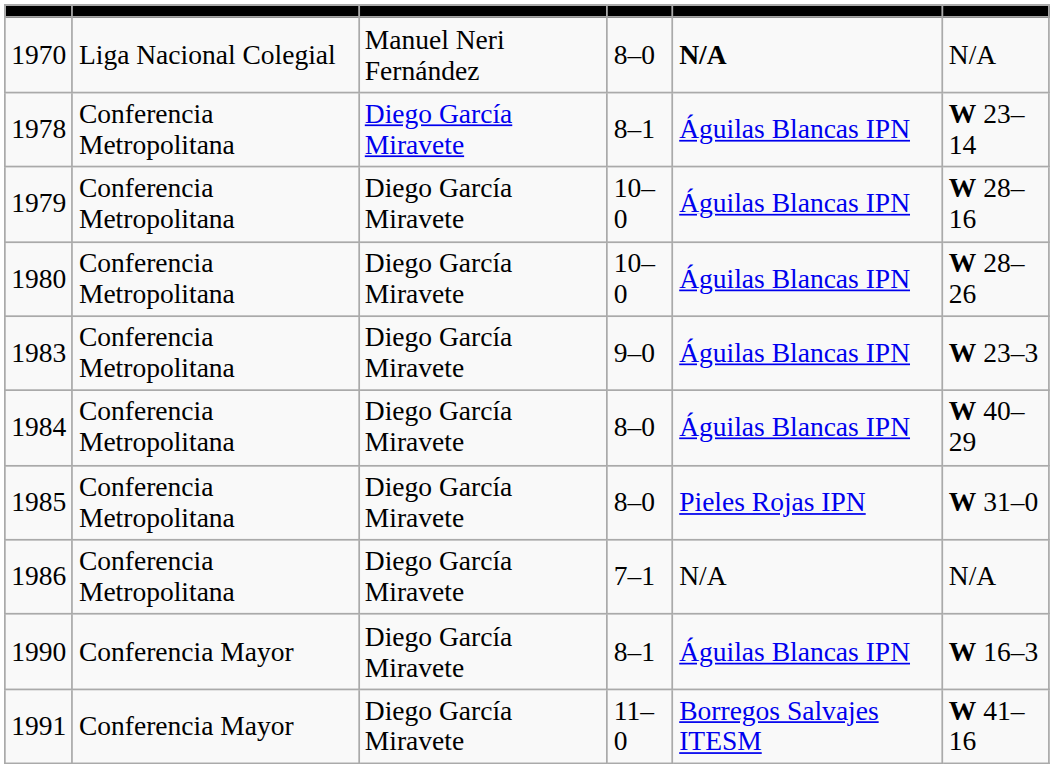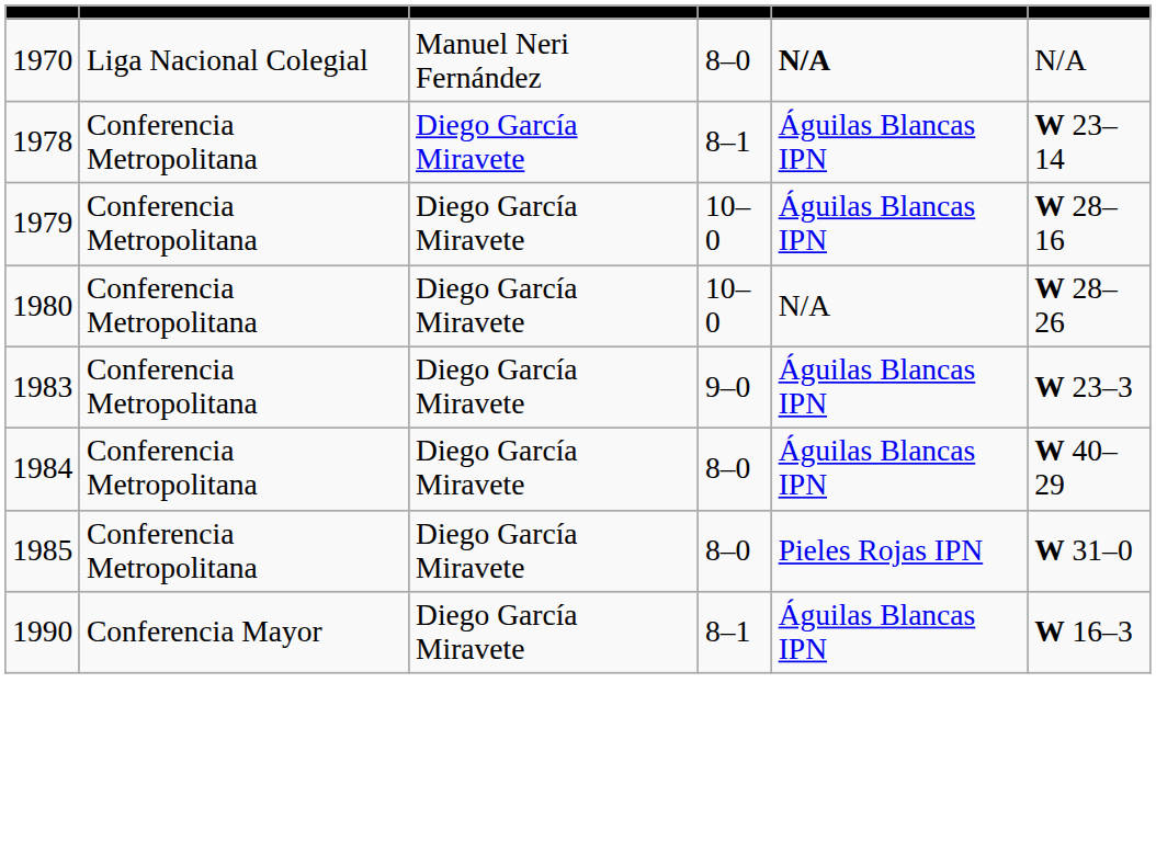 <table class="wikitable">
 <tr>
 <th style=background:#000000></th>
 <th style=background:#000000></th>
 <th style=background:#000000></th>
 <th style=background:#000000></th>
 <th style=background:#000000></th>
 <th style=background:#000000></th>
 </tr>
 <tr>
 <td>1970</td>
 <td>Liga Nacional Colegial</td>
 <td>Manuel Neri Fernández</td>
 <td>8–0</td>
 <td><strong>N/A</strong></td>
 <td>N/A</td>
 </tr>
 <tr>
 <td>1978</td>
 <td>Conferencia Metropolitana</td>
 <td><a href='#'>Diego García Miravete</a></td>
 <td>8–1</td>
 <td><a href='#'>Águilas Blancas IPN</a></td>
 <td><strong>W</strong> 23–14</td>
 </tr>
 <tr>
 <td>1979</td>
 <td>Conferencia Metropolitana</td>
 <td>Diego García Miravete</td>
 <td>10–0</td>
 <td><a href='#'>Águilas Blancas IPN</a></td>
 <td><strong>W</strong> 28–16</td>
 </tr>
 <tr>
 <td>1980</td>
 <td>Conferencia Metropolitana</td>
 <td>Diego García Miravete</td>
 <td>10–0</td>
-<td><a href='#'>Águilas Blancas IPN</a></td>
+<td>N/A</td>
 <td><strong>W</strong> 28–26</td>
 </tr>
 <tr>
 <td>1983</td>
 <td>Conferencia Metropolitana</td>
 <td>Diego García Miravete</td>
 <td>9–0</td>
 <td><a href='#'>Águilas Blancas IPN</a></td>
 <td><strong>W</strong> 23–3</td>
 </tr>
 <tr>
 <td>1984</td>
 <td>Conferencia Metropolitana</td>
 <td>Diego García Miravete</td>
 <td>8–0</td>
 <td><a href='#'>Águilas Blancas IPN</a></td>
 <td><strong>W</strong> 40–29</td>
 </tr>
 <tr>
 <td>1985</td>
 <td>Conferencia Metropolitana</td>
 <td>Diego García Miravete</td>
 <td>8–0</td>
 <td><a href='#'>Pieles Rojas IPN</a></td>
 <td><strong>W</strong> 31–0</td>
 </tr>
 <tr>
-<td>1986</td>
-<td>Conferencia Metropolitana</td>
-<td>Diego García Miravete</td>
-<td>7–1</td>
-<td>N/A</td>
-<td>N/A</td>
-</tr>
-<tr>
 <td>1990</td>
 <td>Conferencia Mayor</td>
 <td>Diego García Miravete</td>
 <td>8–1</td>
 <td><a href='#'>Águilas Blancas IPN</a></td>
 <td><strong>W</strong> 16–3</td>
 </tr>
-<tr>
-<td>1991</td>
-<td>Conferencia Mayor</td>
-<td>Diego García Miravete</td>
-<td>11–0</td>
-<td><a href='#'>Borregos Salvajes ITESM</a></td>
-<td><strong>W</strong> 41–16</td>
-</tr>
 </table>
